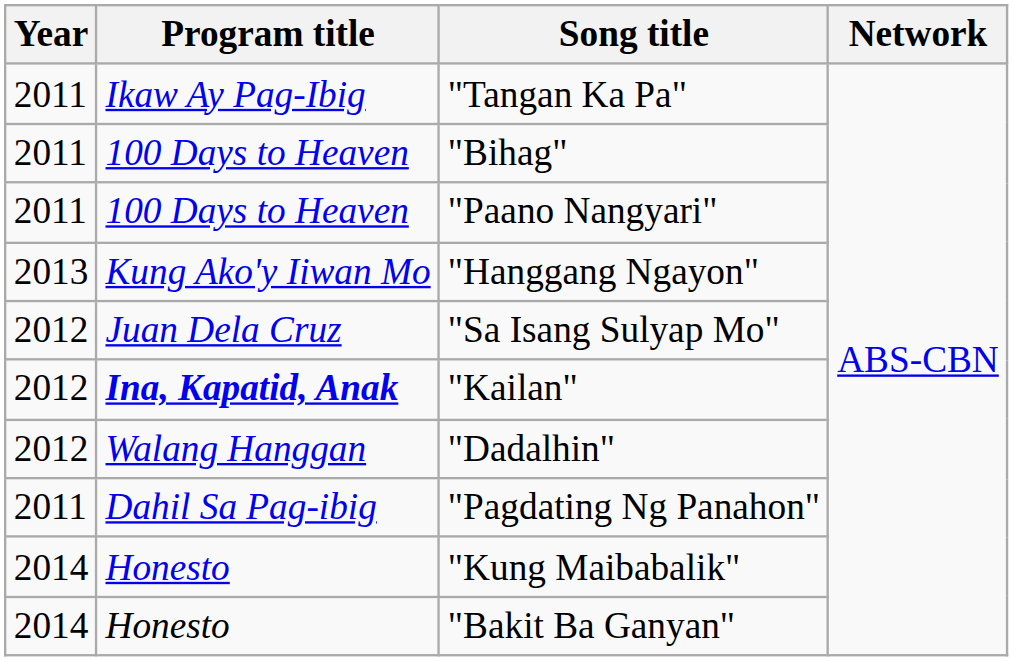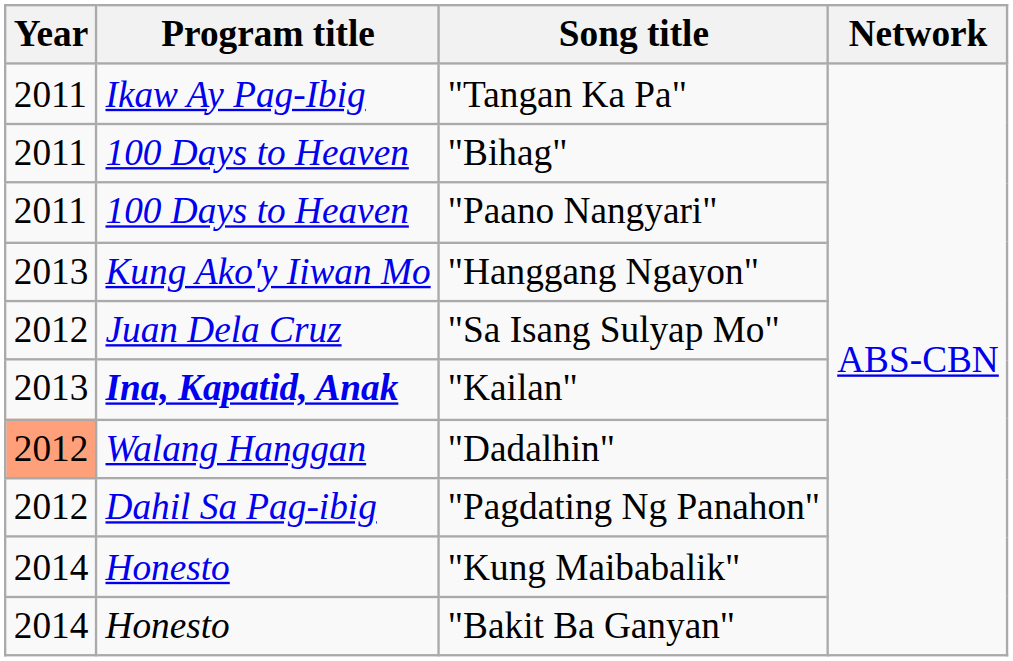 <table class="wikitable">
 <tr>
 <th>Year</th>
 <th>Program title</th>
 <th>Song title</th>
 <th>Network</th>
 </tr>
 <tr>
 <td>2011</td>
 <td><em><a href='#'>Ikaw Ay Pag-Ibig</a></em></td>
 <td>"Tangan Ka Pa"</td>
 <td rowspan=10><a href='#'>ABS-CBN</a></td>
 </tr>
 <tr>
 <td>2011</td>
 <td><em><a href='#'>100 Days to Heaven</a></em></td>
 <td>"Bihag"</td>
 </tr>
 <tr>
 <td>2011</td>
 <td><em><a href='#'>100 Days to Heaven</a></em></td>
 <td>"Paano Nangyari"</td>
 </tr>
 <tr>
 <td>2013</td>
 <td><em><a href='#'>Kung Ako'y Iiwan Mo</a></em></td>
 <td>"Hanggang Ngayon"</td>
 </tr>
 <tr>
 <td>2012</td>
 <td><em><a href='#'>Juan Dela Cruz</a></em></td>
 <td>"Sa Isang Sulyap Mo"</td>
 </tr>
 <tr>
-<td>2012</td>
+<td>2013</td>
 <td><strong><em><a href='#'>Ina, Kapatid, Anak</a></em></strong></td>
 <td>"Kailan"</td>
 </tr>
 <tr>
-<td>2012</td>
+<td style="background: lightsalmon;">2012</td>
 <td><em><a href='#'>Walang Hanggan</a></em></td>
 <td>"Dadalhin"</td>
 </tr>
 <tr>
-<td>2011</td>
+<td>2012</td>
 <td><em><a href='#'>Dahil Sa Pag-ibig</a></em></td>
 <td>"Pagdating Ng Panahon"</td>
 </tr>
 <tr>
 <td>2014</td>
 <td><em><a href='#'>Honesto</a></em></td>
 <td>"Kung Maibabalik"</td>
 </tr>
 <tr>
 <td>2014</td>
 <td><em>Honesto</em></td>
 <td>"Bakit Ba Ganyan"</td>
 </tr>
 </table>
